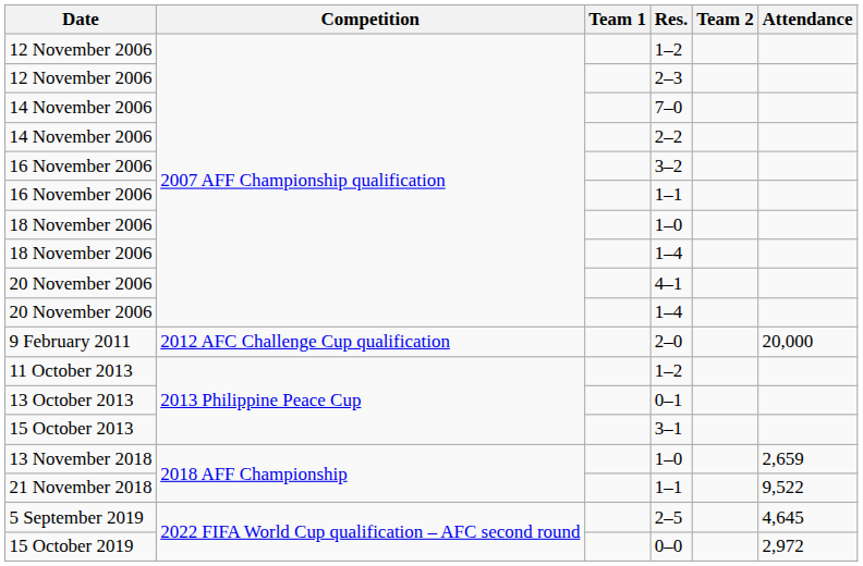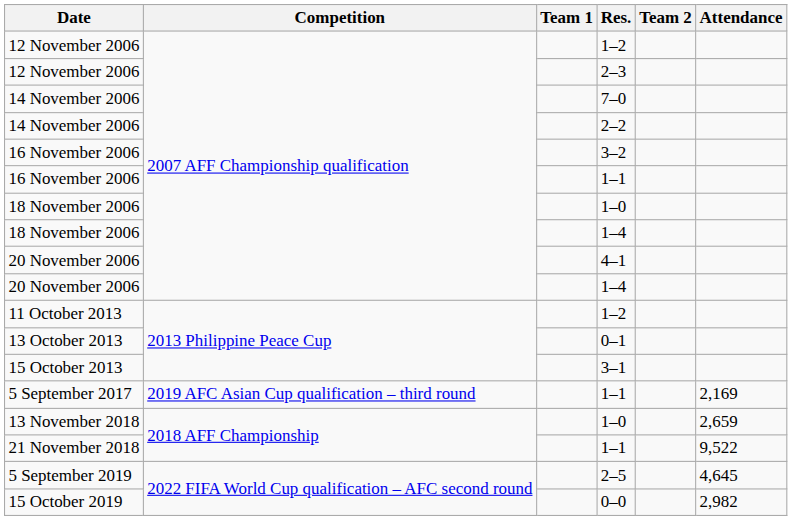 <table class="wikitable">
 <tr>
 <th>Date</th>
 <th>Competition</th>
 <th>Team 1</th>
 <th>Res.</th>
 <th>Team 2</th>
 <th>Attendance</th>
 </tr>
 <tr>
 <td>12 November 2006</td>
 <td rowspan="10"><a href='#'>2007 AFF Championship qualification</a></td>
 <td></td>
 <td>1–2</td>
 <td></td>
 <td></td>
 </tr>
 <tr>
 <td>12 November 2006</td>
 <td></td>
 <td>2–3</td>
 <td></td>
 <td></td>
 </tr>
 <tr>
 <td>14 November 2006</td>
 <td></td>
 <td>7–0</td>
 <td></td>
 <td></td>
 </tr>
 <tr>
 <td>14 November 2006</td>
 <td></td>
 <td>2–2</td>
 <td></td>
 <td></td>
 </tr>
 <tr>
 <td>16 November 2006</td>
 <td></td>
 <td>3–2</td>
 <td></td>
 <td></td>
 </tr>
 <tr>
 <td>16 November 2006</td>
 <td></td>
 <td>1–1</td>
 <td></td>
 <td></td>
 </tr>
 <tr>
 <td>18 November 2006</td>
 <td></td>
 <td>1–0</td>
 <td></td>
 <td></td>
 </tr>
 <tr>
 <td>18 November 2006</td>
 <td></td>
 <td>1–4</td>
 <td></td>
 <td></td>
 </tr>
 <tr>
 <td>20 November 2006</td>
 <td></td>
 <td>4–1</td>
 <td></td>
 <td></td>
 </tr>
 <tr>
 <td>20 November 2006</td>
 <td></td>
 <td>1–4</td>
 <td></td>
 <td></td>
 </tr>
 <tr>
-<td>9 February 2011</td>
-<td><a href='#'>2012 AFC Challenge Cup qualification</a></td>
-<td></td>
-<td>2–0</td>
-<td></td>
-<td>20,000</td>
-</tr>
-<tr>
 <td>11 October 2013</td>
 <td rowspan="3"><a href='#'>2013 Philippine Peace Cup</a></td>
 <td></td>
 <td>1–2</td>
 <td></td>
 <td></td>
 </tr>
 <tr>
 <td>13 October 2013</td>
 <td></td>
 <td>0–1</td>
 <td></td>
 <td></td>
 </tr>
 <tr>
 <td>15 October 2013</td>
 <td></td>
 <td>3–1</td>
 <td></td>
 <td></td>
+</tr>
+<tr>
+<td>5 September 2017</td>
+<td><a href='#'>2019 AFC Asian Cup qualification – third round</a></td>
+<td></td>
+<td>1–1</td>
+<td></td>
+<td>2,169</td>
 </tr>
 <tr>
 <td>13 November 2018</td>
 <td rowspan="2"><a href='#'>2018 AFF Championship</a></td>
 <td></td>
 <td>1–0</td>
 <td></td>
 <td>2,659</td>
 </tr>
 <tr>
 <td>21 November 2018</td>
 <td></td>
 <td>1–1</td>
 <td></td>
 <td>9,522</td>
 </tr>
 <tr>
 <td>5 September 2019</td>
 <td rowspan="2"><a href='#'>2022 FIFA World Cup qualification – AFC second round</a></td>
 <td></td>
 <td>2–5</td>
 <td></td>
 <td>4,645</td>
 </tr>
 <tr>
 <td>15 October 2019</td>
 <td></td>
 <td>0–0</td>
 <td></td>
-<td>2,972</td>
+<td>2,982</td>
 </tr>
 </table>
